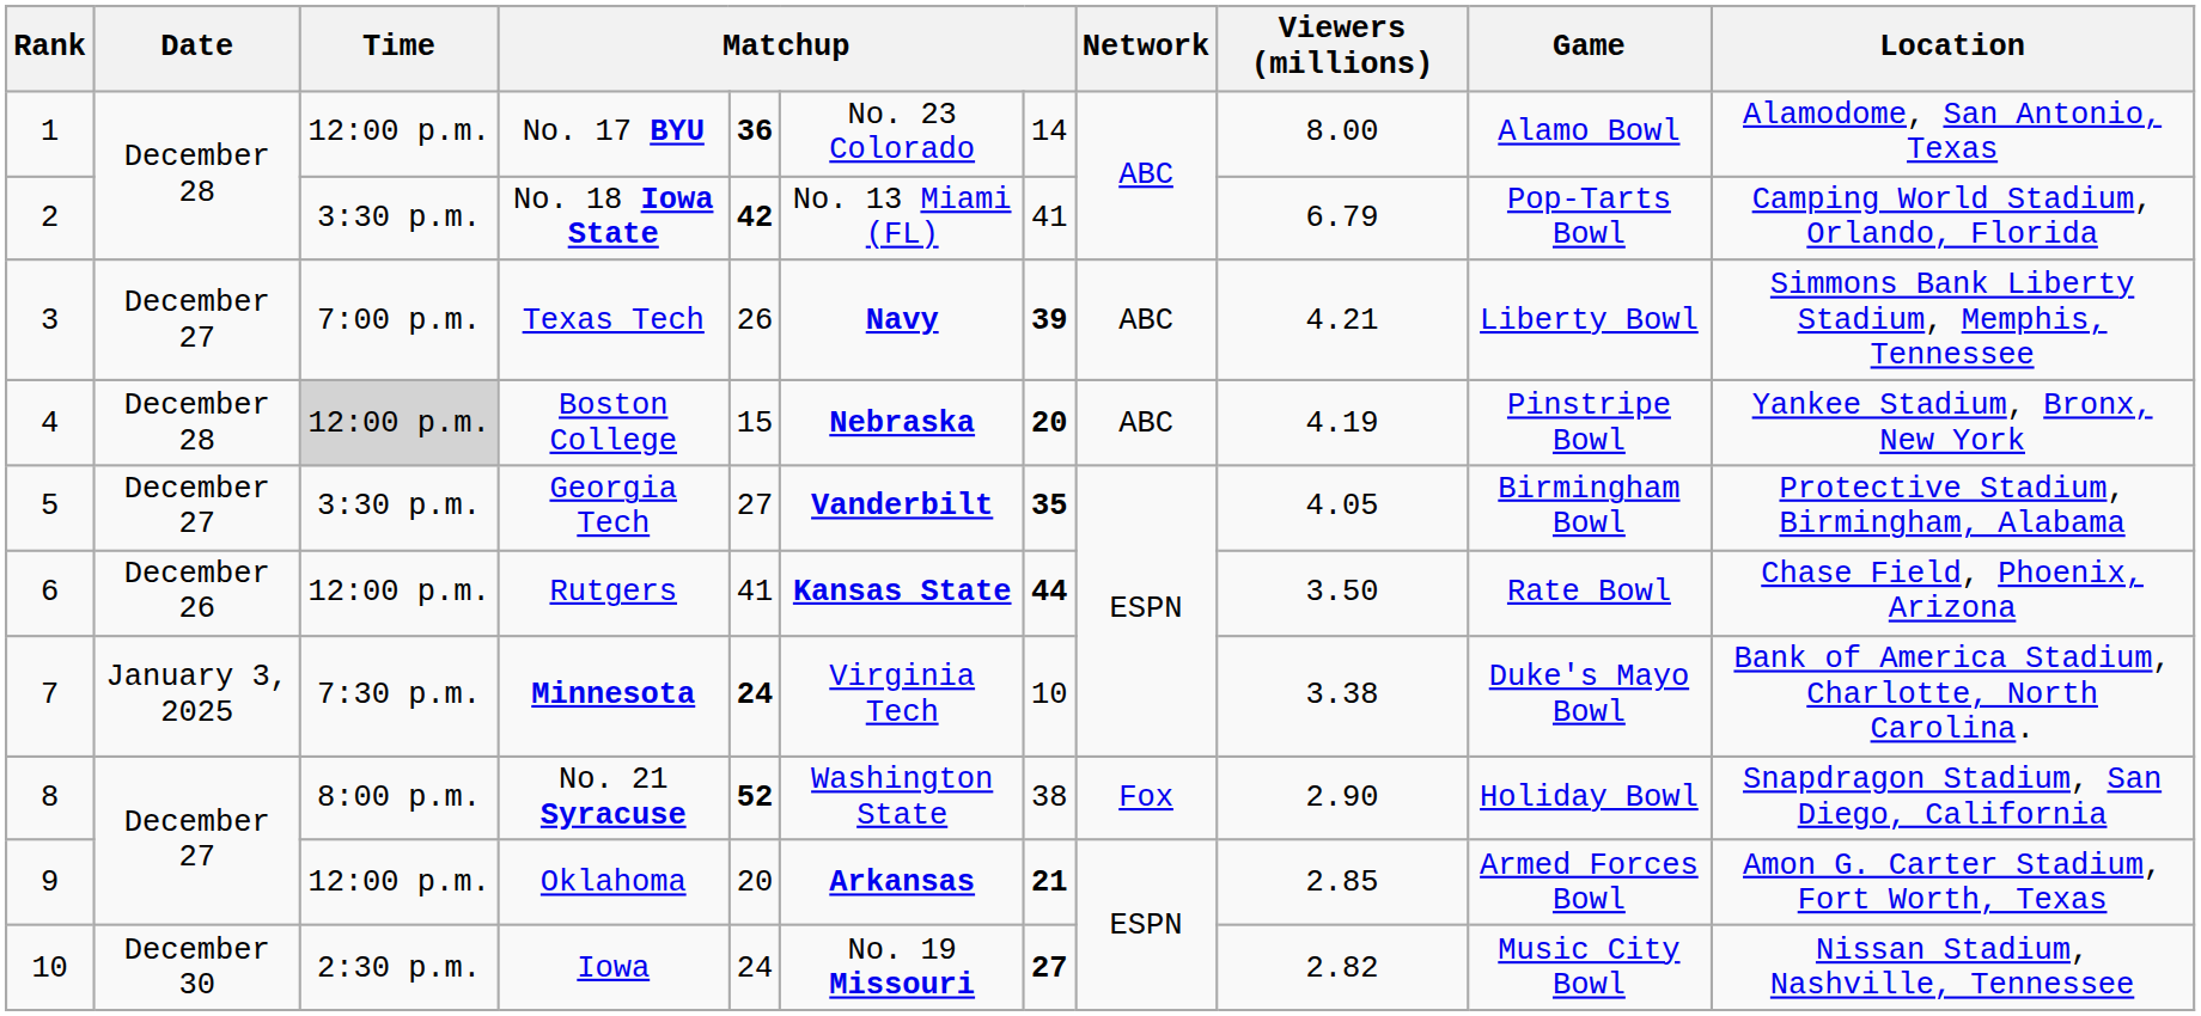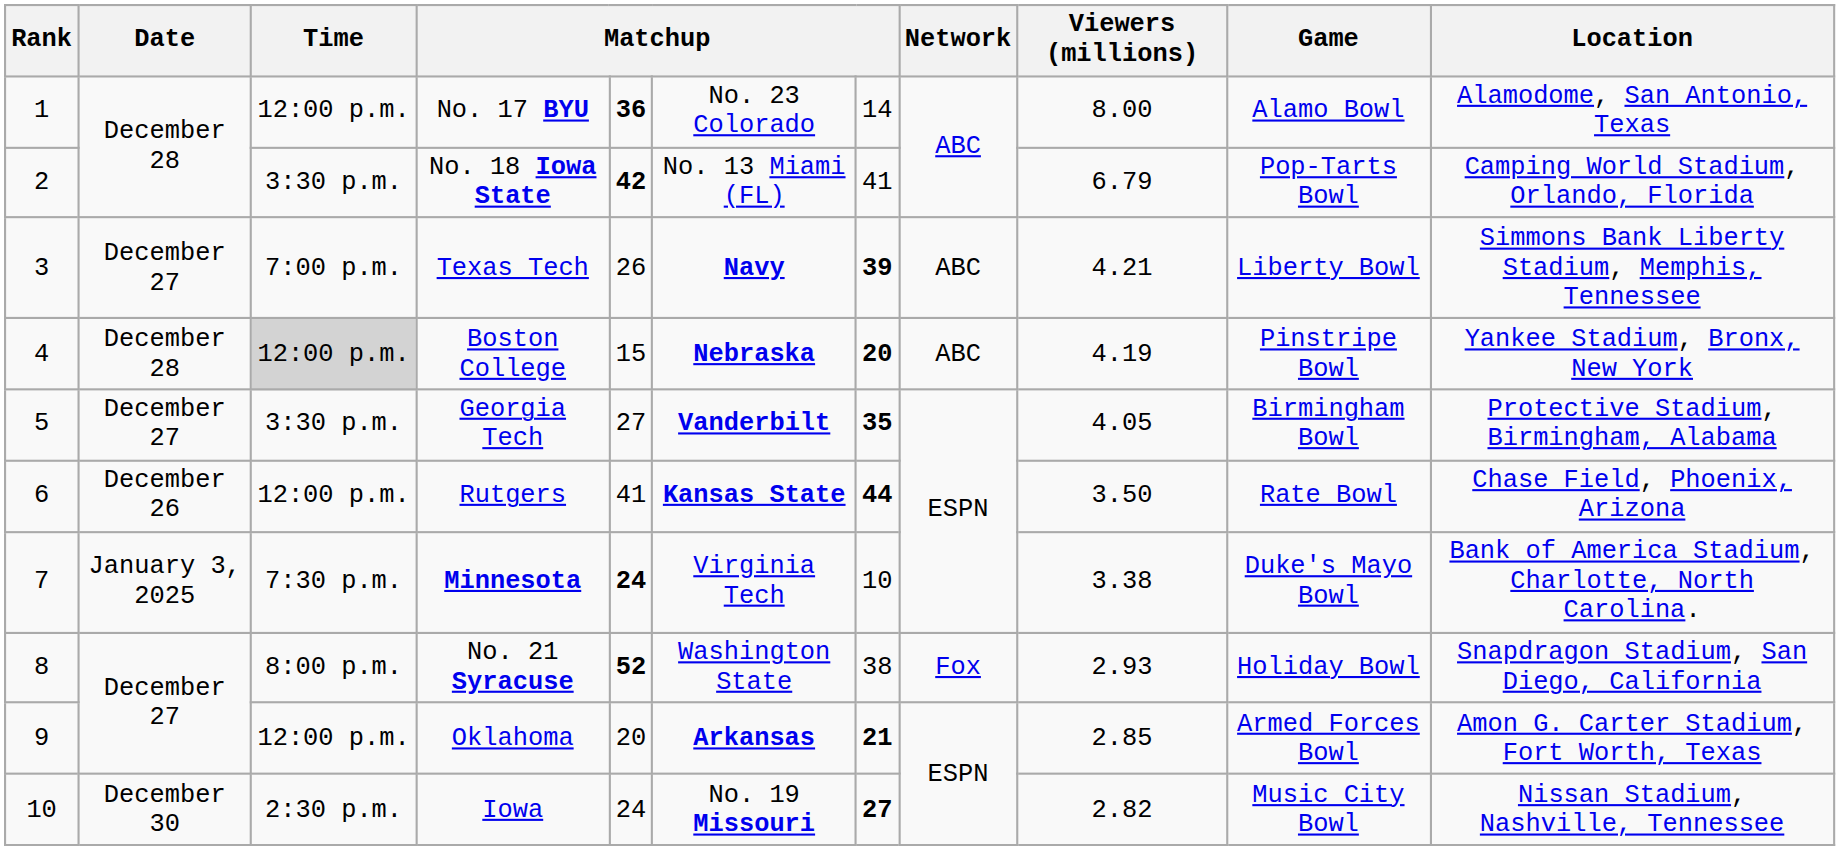 <table class="wikitable" style="font-size: 93%; text-align:center;">
 <tr>
 <th>Rank</th>
 <th>Date</th>
 <th>Time</th>
 <th colspan=4>Matchup</th>
 <th>Network</th>
 <th>Viewers (millions)</th>
 <th>Game</th>
 <th>Location</th>
 </tr>
 <tr>
 <td>1</td>
 <td rowspan="2">December 28</td>
 <td>12:00 p.m.</td>
 <td>No. 17 <strong><a href='#'>BYU</a></strong></td>
 <td><strong>36</strong></td>
 <td>No. 23 <a href='#'>Colorado</a></td>
 <td>14</td>
 <td rowspan="2"><a href='#'>ABC</a></td>
 <td>8.00</td>
 <td><a href='#'>Alamo Bowl</a></td>
 <td><a href='#'>Alamodome</a>, <a href='#'>San Antonio, Texas</a></td>
 </tr>
 <tr>
 <td>2</td>
 <td>3:30 p.m.</td>
 <td>No. 18 <strong><a href='#'>Iowa State</a></strong></td>
 <td><strong>42</strong></td>
 <td>No. 13 <a href='#'>Miami (FL)</a></td>
 <td>41</td>
 <td>6.79</td>
 <td><a href='#'>Pop-Tarts Bowl</a></td>
 <td><a href='#'>Camping World Stadium</a>, <a href='#'>Orlando, Florida</a></td>
 </tr>
 <tr>
 <td>3</td>
 <td>December 27</td>
 <td>7:00 p.m.</td>
 <td><a href='#'>Texas Tech</a></td>
 <td>26</td>
 <td><strong><a href='#'>Navy</a></strong></td>
 <td><strong>39</strong></td>
 <td>ABC</td>
 <td>4.21</td>
 <td><a href='#'>Liberty Bowl</a></td>
 <td><a href='#'>Simmons Bank Liberty Stadium</a>, <a href='#'>Memphis, Tennessee</a></td>
 </tr>
 <tr>
 <td>4</td>
 <td>December 28</td>
 <td style="background: lightgrey;">12:00 p.m.</td>
 <td><a href='#'>Boston College</a></td>
 <td>15</td>
 <td><strong><a href='#'>Nebraska</a></strong></td>
 <td><strong>20</strong></td>
 <td>ABC</td>
 <td>4.19</td>
 <td><a href='#'>Pinstripe Bowl</a></td>
 <td><a href='#'>Yankee Stadium</a>, <a href='#'>Bronx, New York</a></td>
 </tr>
 <tr>
 <td>5</td>
 <td>December 27</td>
 <td>3:30 p.m.</td>
 <td><a href='#'>Georgia Tech</a></td>
 <td>27</td>
 <td><strong><a href='#'>Vanderbilt</a></strong></td>
 <td><strong>35</strong></td>
 <td rowspan="3">ESPN</td>
 <td>4.05</td>
 <td><a href='#'>Birmingham Bowl</a></td>
 <td><a href='#'>Protective Stadium</a>, <a href='#'>Birmingham, Alabama</a></td>
 </tr>
 <tr>
 <td>6</td>
 <td>December 26</td>
 <td>12:00 p.m.</td>
 <td><a href='#'>Rutgers</a></td>
 <td>41</td>
 <td><strong><a href='#'>Kansas State</a></strong></td>
 <td><strong>44</strong></td>
 <td>3.50</td>
 <td><a href='#'>Rate Bowl</a></td>
 <td><a href='#'>Chase Field</a>, <a href='#'>Phoenix, Arizona</a></td>
 </tr>
 <tr>
 <td>7</td>
 <td>January 3, 2025</td>
 <td>7:30 p.m.</td>
 <td><strong><a href='#'>Minnesota</a></strong></td>
 <td><strong>24</strong></td>
 <td><a href='#'>Virginia Tech</a></td>
 <td>10</td>
 <td>3.38</td>
 <td><a href='#'>Duke's Mayo Bowl</a></td>
 <td><a href='#'>Bank of America Stadium</a>, <a href='#'>Charlotte, North Carolina</a>.</td>
 </tr>
 <tr>
 <td>8</td>
 <td rowspan="2">December 27</td>
 <td>8:00 p.m.</td>
 <td>No. 21 <strong><a href='#'>Syracuse</a></strong></td>
 <td><strong>52</strong></td>
 <td><a href='#'>Washington State</a></td>
 <td>38</td>
 <td><a href='#'>Fox</a></td>
-<td>2.90</td>
+<td>2.93</td>
 <td><a href='#'>Holiday Bowl</a></td>
 <td><a href='#'>Snapdragon Stadium</a>, <a href='#'>San Diego, California</a></td>
 </tr>
 <tr>
 <td>9</td>
 <td>12:00 p.m.</td>
 <td><a href='#'>Oklahoma</a></td>
 <td>20</td>
 <td><strong><a href='#'>Arkansas</a></strong></td>
 <td><strong>21</strong></td>
 <td rowspan="2">ESPN</td>
 <td>2.85</td>
 <td><a href='#'>Armed Forces Bowl</a></td>
 <td><a href='#'>Amon G. Carter Stadium</a>, <a href='#'>Fort Worth, Texas</a></td>
 </tr>
 <tr>
 <td>10</td>
 <td>December 30</td>
 <td>2:30 p.m.</td>
 <td><a href='#'>Iowa</a></td>
 <td>24</td>
 <td>No. 19 <strong><a href='#'>Missouri</a></strong></td>
 <td><strong>27</strong></td>
 <td>2.82</td>
 <td><a href='#'>Music City Bowl</a></td>
 <td><a href='#'>Nissan Stadium</a>, <a href='#'>Nashville, Tennessee</a></td>
 </tr>
 </table>
